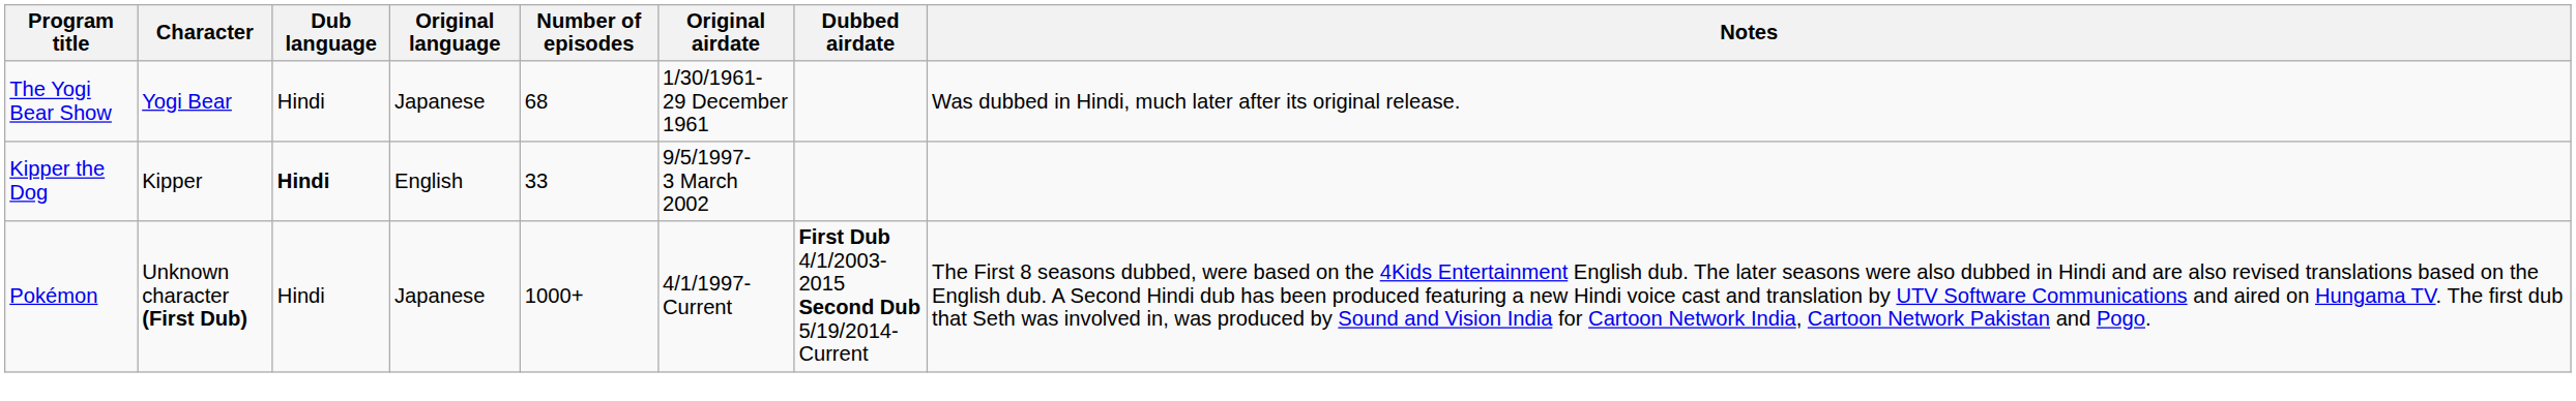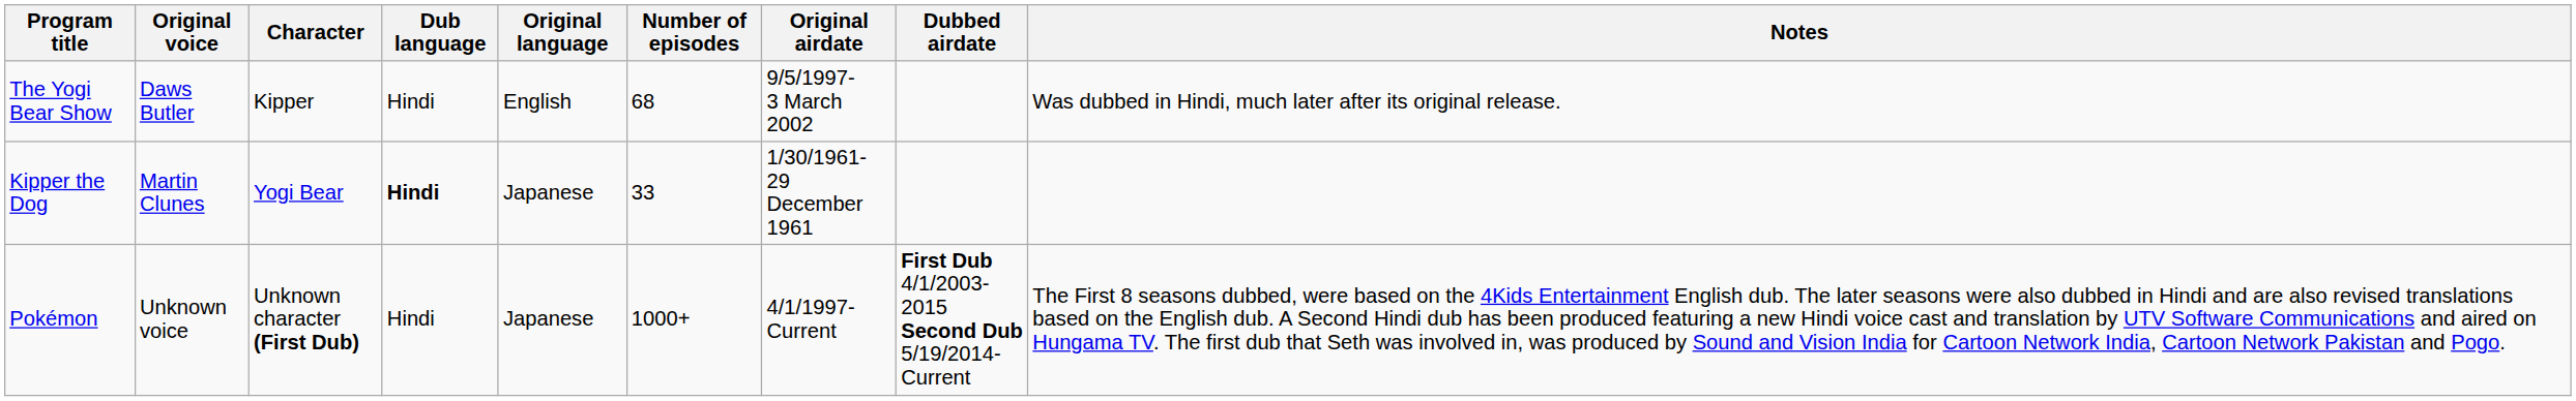 <table class="wikitable">
 <tr>
 <th>Program title</th>
+<th>Original voice</th>
 <th>Character</th>
 <th>Dub language</th>
 <th>Original language</th>
 <th>Number of episodes</th>
 <th>Original airdate</th>
 <th>Dubbed airdate</th>
 <th>Notes</th>
 </tr>
 <tr>
 <td><a href='#'>The Yogi Bear Show</a></td>
-<td><a href='#'>Yogi Bear</a></td>
+<td><a href='#'>Daws Butler</a></td>
+<td>Kipper</td>
 <td>Hindi</td>
-<td>Japanese</td>
+<td>English</td>
 <td>68</td>
-<td>1/30/1961-<br>29 December 1961</td>
+<td>9/5/1997-<br>3 March 2002</td>
 <td></td>
 <td>Was dubbed in Hindi, much later after its original release.</td>
 </tr>
 <tr>
 <td><a href='#'>Kipper the Dog</a></td>
-<td>Kipper</td>
+<td><a href='#'>Martin Clunes</a></td>
+<td><a href='#'>Yogi Bear</a></td>
 <td><strong>Hindi</strong></td>
-<td>English</td>
+<td>Japanese</td>
 <td>33</td>
-<td>9/5/1997-<br>3 March 2002</td>
+<td>1/30/1961-<br>29 December 1961</td>
 <td></td>
 <td></td>
 </tr>
 <tr>
 <td><a href='#'>Pokémon</a></td>
+<td>Unknown voice</td>
 <td>Unknown character <br> <strong>(First Dub)</strong></td>
 <td>Hindi</td>
 <td>Japanese</td>
 <td>1000+</td>
 <td>4/1/1997-Current</td>
 <td><strong>First Dub</strong> <br> 4/1/2003-2015 <br> <strong>Second Dub</strong> <br> 5/19/2014-Current</td>
 <td>The First 8 seasons dubbed, were based on the <a href='#'>4Kids Entertainment</a> English dub. The later seasons were also dubbed in Hindi and are also revised translations based on the English dub. A Second Hindi dub has been produced featuring a new Hindi voice cast and translation by <a href='#'>UTV Software Communications</a> and aired on <a href='#'>Hungama TV</a>. The first dub that Seth was involved in, was produced by <a href='#'>Sound and Vision India</a> for <a href='#'>Cartoon Network India</a>, <a href='#'>Cartoon Network Pakistan</a> and <a href='#'>Pogo</a>.</td>
 </tr>
 </table>
